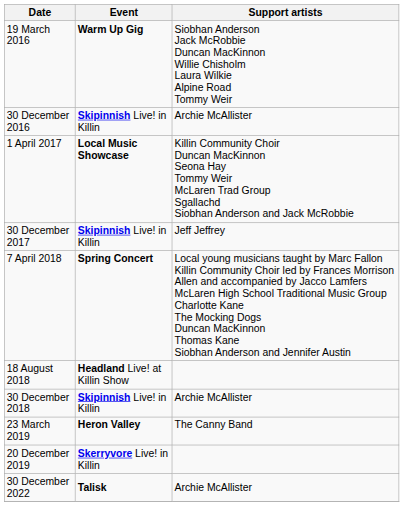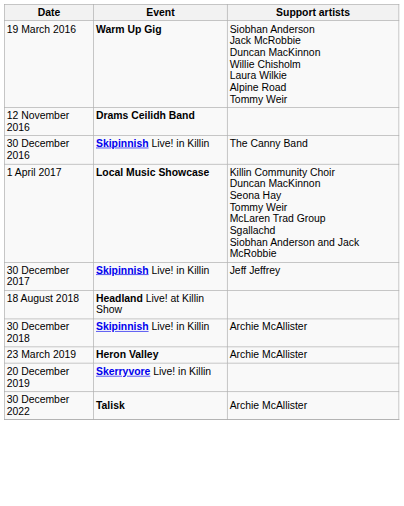 <table class="wikitable">
 <tr>
 <th>Date</th>
 <th>Event</th>
 <th>Support artists</th>
 </tr>
 <tr style="vertical-align: top;">
 <td>19 March 2016</td>
 <td><strong>Warm Up Gig</strong></td>
 <td>Siobhan Anderson <br>Jack McRobbie <br>Duncan MacKinnon <br>Willie Chisholm <br>Laura Wilkie <br>Alpine Road <br>Tommy Weir</td>
 </tr>
 <tr style="vertical-align: top;">
+<td>12 November 2016</td>
+<td><strong>Drams Ceilidh Band</strong></td>
+<td></td>
+</tr>
+<tr style="vertical-align: top;">
 <td>30 December 2016</td>
 <td><strong><a href='#'>Skipinnish</a></strong> Live! in Killin</td>
-<td>Archie McAllister</td>
+<td>The Canny Band</td>
 </tr>
 <tr style="vertical-align: top;">
 <td>1 April 2017</td>
 <td><strong>Local Music Showcase</strong></td>
 <td>Killin Community Choir<br>Duncan MacKinnon<br>Seona Hay<br>Tommy Weir<br>McLaren Trad Group<br>Sgallachd<br>Siobhan Anderson and Jack McRobbie</td>
 </tr>
 <tr style="vertical-align: top;">
 <td>30 December 2017</td>
 <td><strong><a href='#'>Skipinnish</a></strong> Live! in Killin</td>
 <td>Jeff Jeffrey</td>
-</tr>
-<tr style="vertical-align: top;">
-<td>7 April 2018</td>
-<td><strong>Spring Concert</strong></td>
-<td>Local young musicians taught by Marc Fallon <br>Killin Community Choir led by Frances Morrison Allen and accompanied by Jacco Lamfers <br>McLaren High School Traditional Music Group <br>Charlotte Kane <br>The Mocking Dogs <br>Duncan MacKinnon <br>Thomas Kane <br>Siobhan Anderson and Jennifer Austin</td>
 </tr>
 <tr style="vertical-align: top;">
 <td>18 August 2018</td>
 <td><strong>Headland</strong> Live! at Killin Show</td>
 <td></td>
 </tr>
 <tr style="vertical-align: top;">
 <td>30 December 2018</td>
 <td><strong><a href='#'>Skipinnish</a></strong> Live! in Killin</td>
 <td>Archie McAllister</td>
 </tr>
 <tr style="vertical-align: top;">
 <td>23 March 2019</td>
 <td><strong>Heron Valley</strong></td>
-<td>The Canny Band</td>
+<td>Archie McAllister</td>
 </tr>
 <tr style="vertical-align: top;">
 <td>20 December 2019</td>
 <td><strong><a href='#'>Skerryvore</a></strong> Live! in Killin</td>
 <td></td>
 </tr>
 <tr>
 <td>30 December 2022</td>
 <td><strong>Talisk</strong></td>
 <td>Archie McAllister</td>
 </tr>
 <tr>
 </tr>
 </table>
